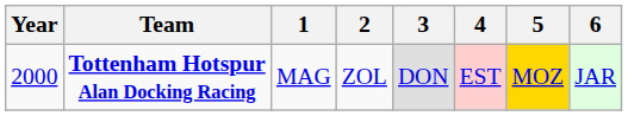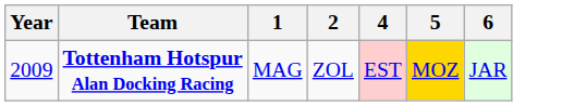 <table class="wikitable" style="font-size: 90%; text-align:center">
 <tr>
 <th>Year</th>
 <th>Team</th>
 <th>1</th>
 <th>2</th>
-<th>3</th>
 <th>4</th>
 <th>5</th>
 <th>6</th>
 </tr>
 <tr>
-<td><a href='#'>2000</a></td>
+<td><a href='#'>2009</a></td>
 <td><strong><a href='#'>Tottenham Hotspur</a><br><small><a href='#'>Alan Docking Racing</a></small></strong></td>
 <td><a href='#'>MAG</a> <br></td>
 <td><a href='#'>ZOL</a>  <br></td>
-<td style="background:#dfdfdf;"><a href='#'>DON</a>  <br></td>
 <td style="background:#ffcfcf;"><a href='#'>EST</a> <br></td>
 <td style="background: gold;"><a href='#'>MOZ</a> <br></td>
 <td style="background:#dfffdf;"><a href='#'>JAR</a> <br></td>
 </tr>
 </table>
